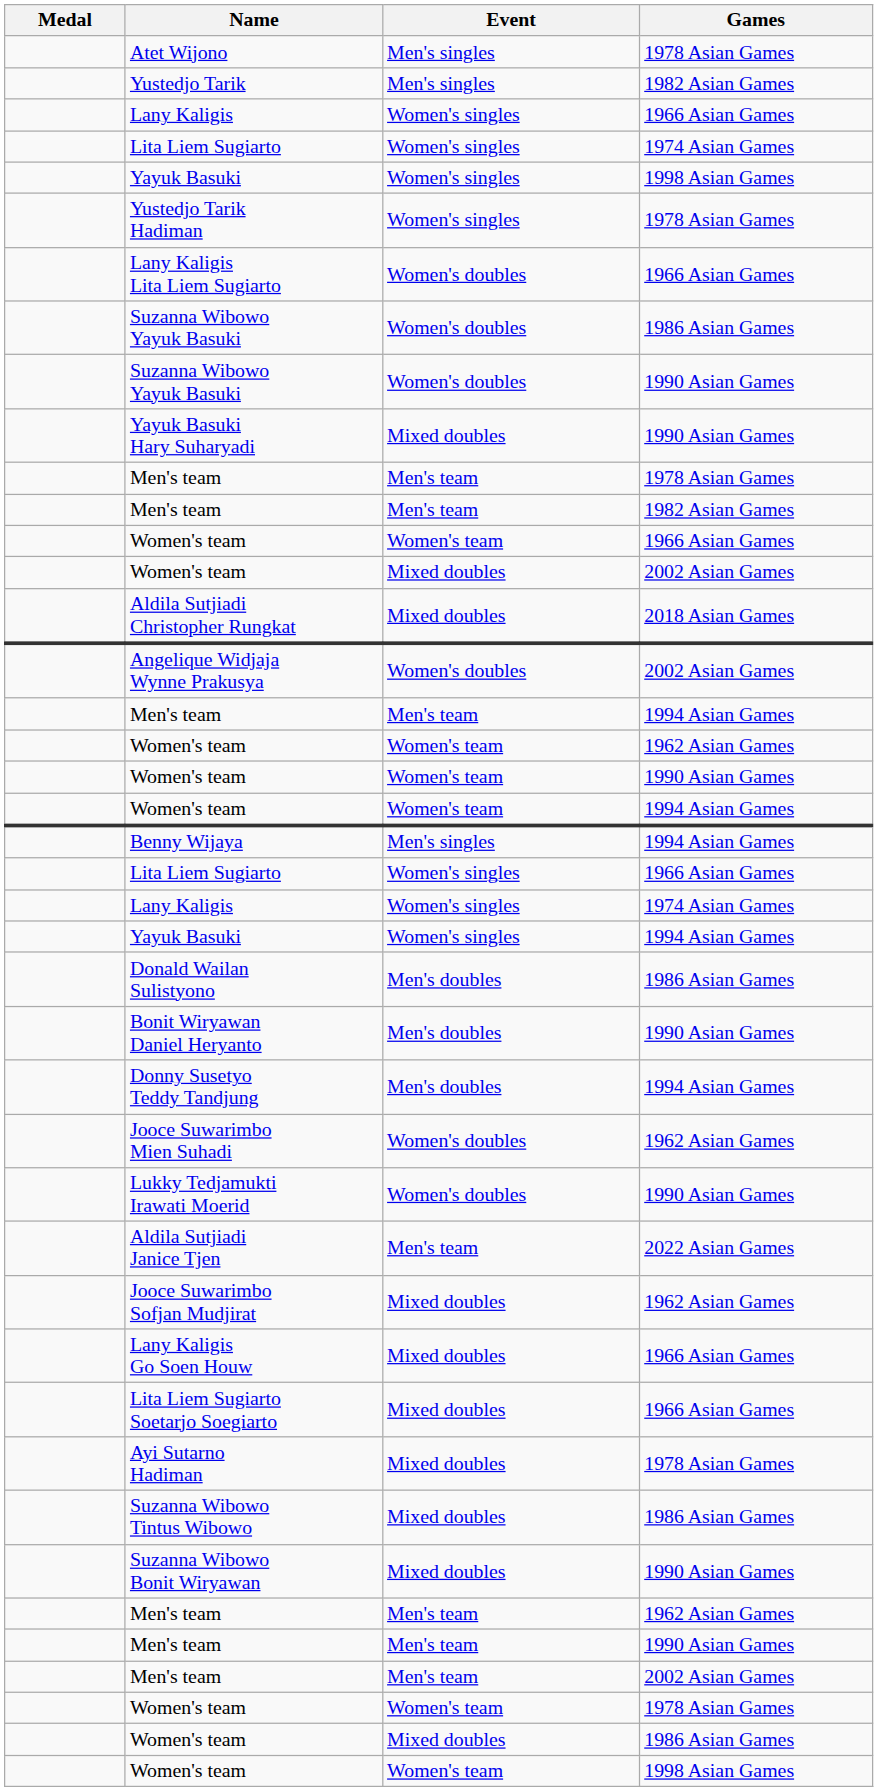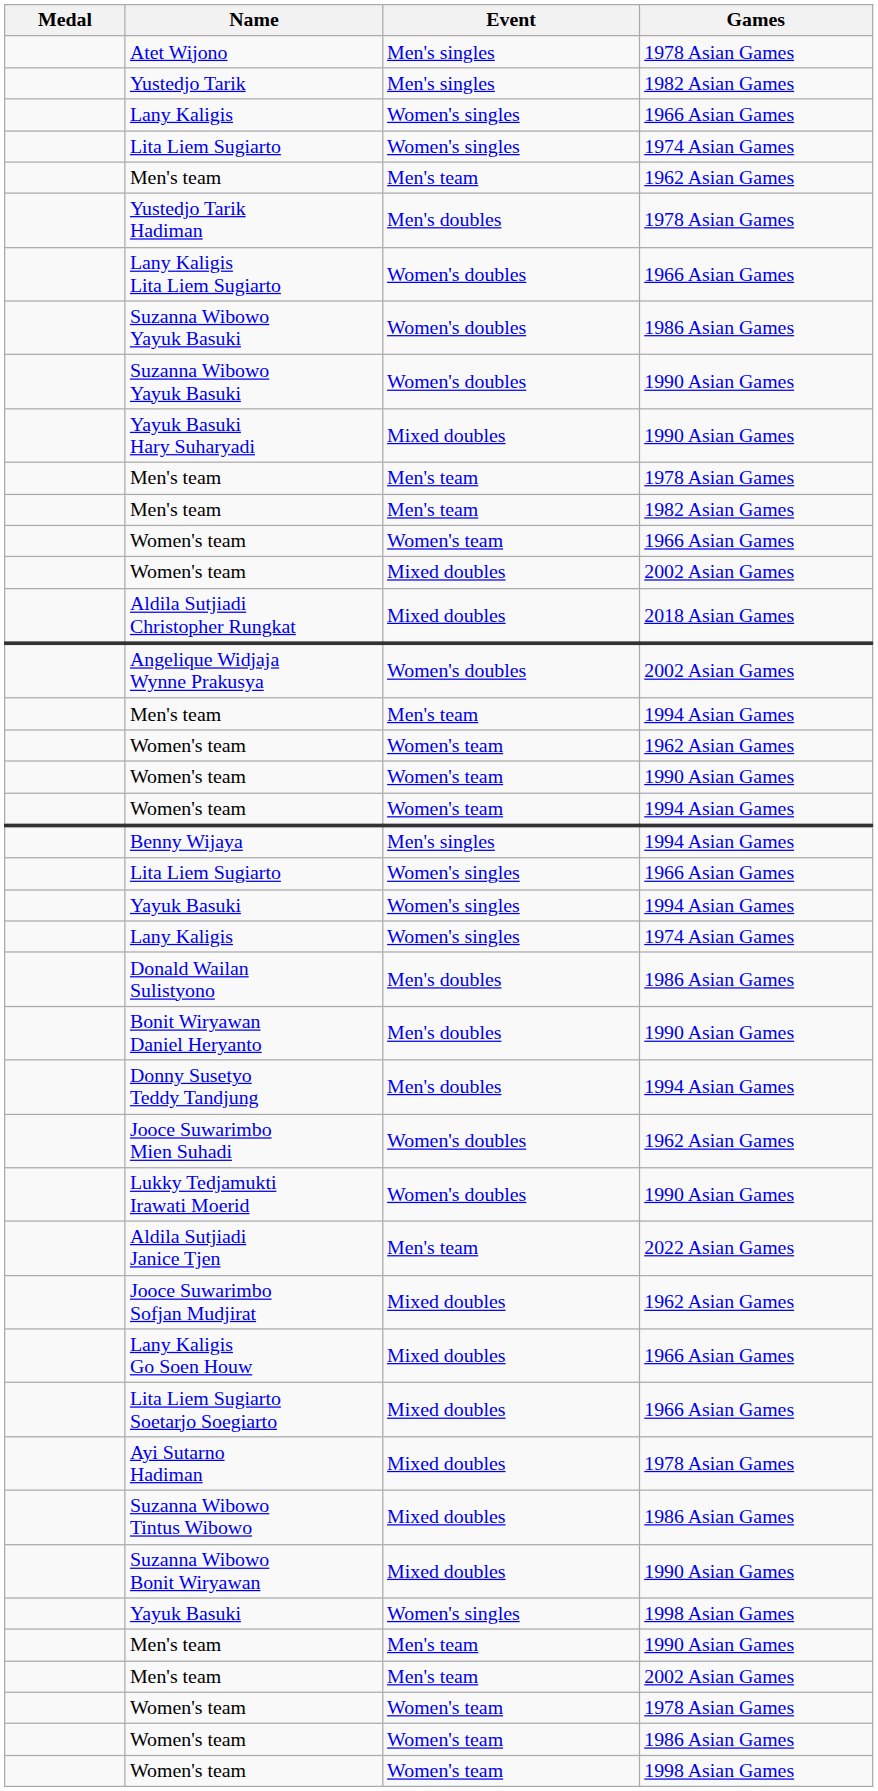 <table class="wikitable sortable" style="font-size:100%">
 <tr>
 <th width="90">Medal</th>
 <th width="200">Name</th>
 <th width="200">Event</th>
 <th width="180">Games</th>
 </tr>
 <tr>
 <td></td>
 <td><a href='#'>Atet Wijono</a></td>
 <td><a href='#'>Men's singles</a></td>
 <td><a href='#'>1978 Asian Games</a></td>
 </tr>
 <tr>
 <td></td>
 <td><a href='#'>Yustedjo Tarik</a></td>
 <td><a href='#'>Men's singles</a></td>
 <td><a href='#'>1982 Asian Games</a></td>
 </tr>
 <tr>
 <td></td>
 <td><a href='#'>Lany Kaligis</a></td>
 <td><a href='#'>Women's singles</a></td>
 <td><a href='#'>1966 Asian Games</a></td>
 </tr>
 <tr>
 <td></td>
 <td><a href='#'>Lita Liem Sugiarto</a></td>
 <td><a href='#'>Women's singles</a></td>
 <td><a href='#'>1974 Asian Games</a></td>
 </tr>
 <tr>
 <td></td>
-<td><a href='#'>Yayuk Basuki</a></td>
-<td><a href='#'>Women's singles</a></td>
-<td><a href='#'>1998 Asian Games</a></td>
+<td>Men's team<br></td>
+<td><a href='#'>Men's team</a></td>
+<td><a href='#'>1962 Asian Games</a></td>
 </tr>
 <tr>
 <td></td>
 <td><a href='#'>Yustedjo Tarik</a> <br> <a href='#'>Hadiman</a></td>
-<td><a href='#'>Women's singles</a></td>
+<td><a href='#'>Men's doubles</a></td>
 <td><a href='#'>1978 Asian Games</a></td>
 </tr>
 <tr>
 <td></td>
 <td><a href='#'>Lany Kaligis</a> <br> <a href='#'>Lita Liem Sugiarto</a></td>
 <td><a href='#'>Women's doubles</a></td>
 <td><a href='#'>1966 Asian Games</a></td>
 </tr>
 <tr>
 <td></td>
 <td><a href='#'>Suzanna Wibowo</a> <br> <a href='#'>Yayuk Basuki</a></td>
 <td><a href='#'>Women's doubles</a></td>
 <td><a href='#'>1986 Asian Games</a></td>
 </tr>
 <tr>
 <td></td>
 <td><a href='#'>Suzanna Wibowo</a> <br> <a href='#'>Yayuk Basuki</a></td>
 <td><a href='#'>Women's doubles</a></td>
 <td><a href='#'>1990 Asian Games</a></td>
 </tr>
 <tr>
 <td></td>
 <td><a href='#'>Yayuk Basuki</a> <br> <a href='#'>Hary Suharyadi</a></td>
 <td><a href='#'>Mixed doubles</a></td>
 <td><a href='#'>1990 Asian Games</a></td>
 </tr>
 <tr>
 <td></td>
 <td>Men's team </td>
 <td><a href='#'>Men's team</a></td>
 <td><a href='#'>1978 Asian Games</a></td>
 </tr>
 <tr>
 <td></td>
 <td>Men's team<br></td>
 <td><a href='#'>Men's team</a></td>
 <td><a href='#'>1982 Asian Games</a></td>
 </tr>
 <tr>
 <td></td>
 <td>Women's team<br></td>
 <td><a href='#'>Women's team</a></td>
 <td><a href='#'>1966 Asian Games</a></td>
 </tr>
 <tr>
 <td></td>
 <td>Women's team<br></td>
 <td><a href='#'>Mixed doubles</a></td>
 <td><a href='#'>2002 Asian Games</a></td>
 </tr>
 <tr>
 <td></td>
 <td><a href='#'>Aldila Sutjiadi</a> <br> <a href='#'>Christopher Rungkat</a></td>
 <td><a href='#'>Mixed doubles</a></td>
 <td><a href='#'>2018 Asian Games</a></td>
 </tr>
 <tr style="border-top: 3px solid #333333;">
 <td></td>
 <td><a href='#'>Angelique Widjaja</a> <br> <a href='#'>Wynne Prakusya</a></td>
 <td><a href='#'>Women's doubles</a></td>
 <td><a href='#'>2002 Asian Games</a></td>
 </tr>
 <tr>
 <td></td>
 <td>Men's team<br></td>
 <td><a href='#'>Men's team</a></td>
 <td><a href='#'>1994 Asian Games</a></td>
 </tr>
 <tr>
 <td></td>
 <td>Women's team<br></td>
 <td><a href='#'>Women's team</a></td>
 <td><a href='#'>1962 Asian Games</a></td>
 </tr>
 <tr>
 <td></td>
 <td>Women's team<br></td>
 <td><a href='#'>Women's team</a></td>
 <td><a href='#'>1990 Asian Games</a></td>
 </tr>
 <tr>
 <td></td>
 <td>Women's team<br></td>
 <td><a href='#'>Women's team</a></td>
 <td><a href='#'>1994 Asian Games</a></td>
 </tr>
 <tr style="border-top: 3px solid #333333;">
 <td></td>
 <td><a href='#'>Benny Wijaya</a></td>
 <td><a href='#'>Men's singles</a></td>
 <td><a href='#'>1994 Asian Games</a></td>
 </tr>
 <tr>
 <td></td>
 <td><a href='#'>Lita Liem Sugiarto</a></td>
 <td><a href='#'>Women's singles</a></td>
 <td><a href='#'>1966 Asian Games</a></td>
 </tr>
 <tr>
 <td></td>
+<td><a href='#'>Yayuk Basuki</a></td>
+<td><a href='#'>Women's singles</a></td>
+<td><a href='#'>1994 Asian Games</a></td>
+</tr>
+<tr>
+<td></td>
 <td><a href='#'>Lany Kaligis</a></td>
 <td><a href='#'>Women's singles</a></td>
 <td><a href='#'>1974 Asian Games</a></td>
-</tr>
-<tr>
-<td></td>
-<td><a href='#'>Yayuk Basuki</a></td>
-<td><a href='#'>Women's singles</a></td>
-<td><a href='#'>1994 Asian Games</a></td>
 </tr>
 <tr>
 <td></td>
 <td><a href='#'>Donald Wailan</a> <br> <a href='#'>Sulistyono</a></td>
 <td><a href='#'>Men's doubles</a></td>
 <td><a href='#'>1986 Asian Games</a></td>
 </tr>
 <tr>
 <td></td>
 <td><a href='#'>Bonit Wiryawan</a> <br> <a href='#'>Daniel Heryanto</a></td>
 <td><a href='#'>Men's doubles</a></td>
 <td><a href='#'>1990 Asian Games</a></td>
 </tr>
 <tr>
 <td></td>
 <td><a href='#'>Donny Susetyo</a> <br> <a href='#'>Teddy Tandjung</a></td>
 <td><a href='#'>Men's doubles</a></td>
 <td><a href='#'>1994 Asian Games</a></td>
 </tr>
 <tr>
 <td></td>
 <td><a href='#'>Jooce Suwarimbo</a> <br> <a href='#'>Mien Suhadi</a></td>
 <td><a href='#'>Women's doubles</a></td>
 <td><a href='#'>1962 Asian Games</a></td>
 </tr>
 <tr>
 <td></td>
 <td><a href='#'>Lukky Tedjamukti</a> <br> <a href='#'>Irawati Moerid</a></td>
 <td><a href='#'>Women's doubles</a></td>
 <td><a href='#'>1990 Asian Games</a></td>
 </tr>
 <tr>
 <td></td>
 <td><a href='#'>Aldila Sutjiadi</a> <br> <a href='#'>Janice Tjen</a></td>
 <td><a href='#'>Men's team</a></td>
 <td><a href='#'>2022 Asian Games</a></td>
 </tr>
 <tr>
 <td></td>
 <td><a href='#'>Jooce Suwarimbo</a> <br> <a href='#'>Sofjan Mudjirat</a></td>
 <td><a href='#'>Mixed doubles</a></td>
 <td><a href='#'>1962 Asian Games</a></td>
 </tr>
 <tr>
 <td></td>
 <td><a href='#'>Lany Kaligis</a> <br> <a href='#'>Go Soen Houw</a></td>
 <td><a href='#'>Mixed doubles</a></td>
 <td><a href='#'>1966 Asian Games</a></td>
 </tr>
 <tr>
 <td></td>
 <td><a href='#'>Lita Liem Sugiarto</a> <br> <a href='#'>Soetarjo Soegiarto</a></td>
 <td><a href='#'>Mixed doubles</a></td>
 <td><a href='#'>1966 Asian Games</a></td>
 </tr>
 <tr>
 <td></td>
 <td><a href='#'>Ayi Sutarno</a> <br> <a href='#'>Hadiman</a></td>
 <td><a href='#'>Mixed doubles</a></td>
 <td><a href='#'>1978 Asian Games</a></td>
 </tr>
 <tr>
 <td></td>
 <td><a href='#'>Suzanna Wibowo</a> <br> <a href='#'>Tintus Wibowo</a></td>
 <td><a href='#'>Mixed doubles</a></td>
 <td><a href='#'>1986 Asian Games</a></td>
 </tr>
 <tr>
 <td></td>
 <td><a href='#'>Suzanna Wibowo</a> <br> <a href='#'>Bonit Wiryawan</a></td>
 <td><a href='#'>Mixed doubles</a></td>
 <td><a href='#'>1990 Asian Games</a></td>
 </tr>
 <tr>
 <td></td>
-<td>Men's team<br></td>
-<td><a href='#'>Men's team</a></td>
-<td><a href='#'>1962 Asian Games</a></td>
+<td><a href='#'>Yayuk Basuki</a></td>
+<td><a href='#'>Women's singles</a></td>
+<td><a href='#'>1998 Asian Games</a></td>
 </tr>
 <tr>
 <td></td>
 <td>Men's team<br></td>
 <td><a href='#'>Men's team</a></td>
 <td><a href='#'>1990 Asian Games</a></td>
 </tr>
 <tr>
 <td></td>
 <td>Men's team<br></td>
 <td><a href='#'>Men's team</a></td>
 <td><a href='#'>2002 Asian Games</a></td>
 </tr>
 <tr>
 <td></td>
 <td>Women's team </td>
 <td><a href='#'>Women's team</a></td>
 <td><a href='#'>1978 Asian Games</a></td>
 </tr>
 <tr>
 <td></td>
 <td>Women's team<br></td>
-<td><a href='#'>Mixed doubles</a></td>
+<td><a href='#'>Women's team</a></td>
 <td><a href='#'>1986 Asian Games</a></td>
 </tr>
 <tr>
 <td></td>
 <td>Women's team<br></td>
 <td><a href='#'>Women's team</a></td>
 <td><a href='#'>1998 Asian Games</a></td>
 </tr>
 <tr>
 </tr>
 </table>
